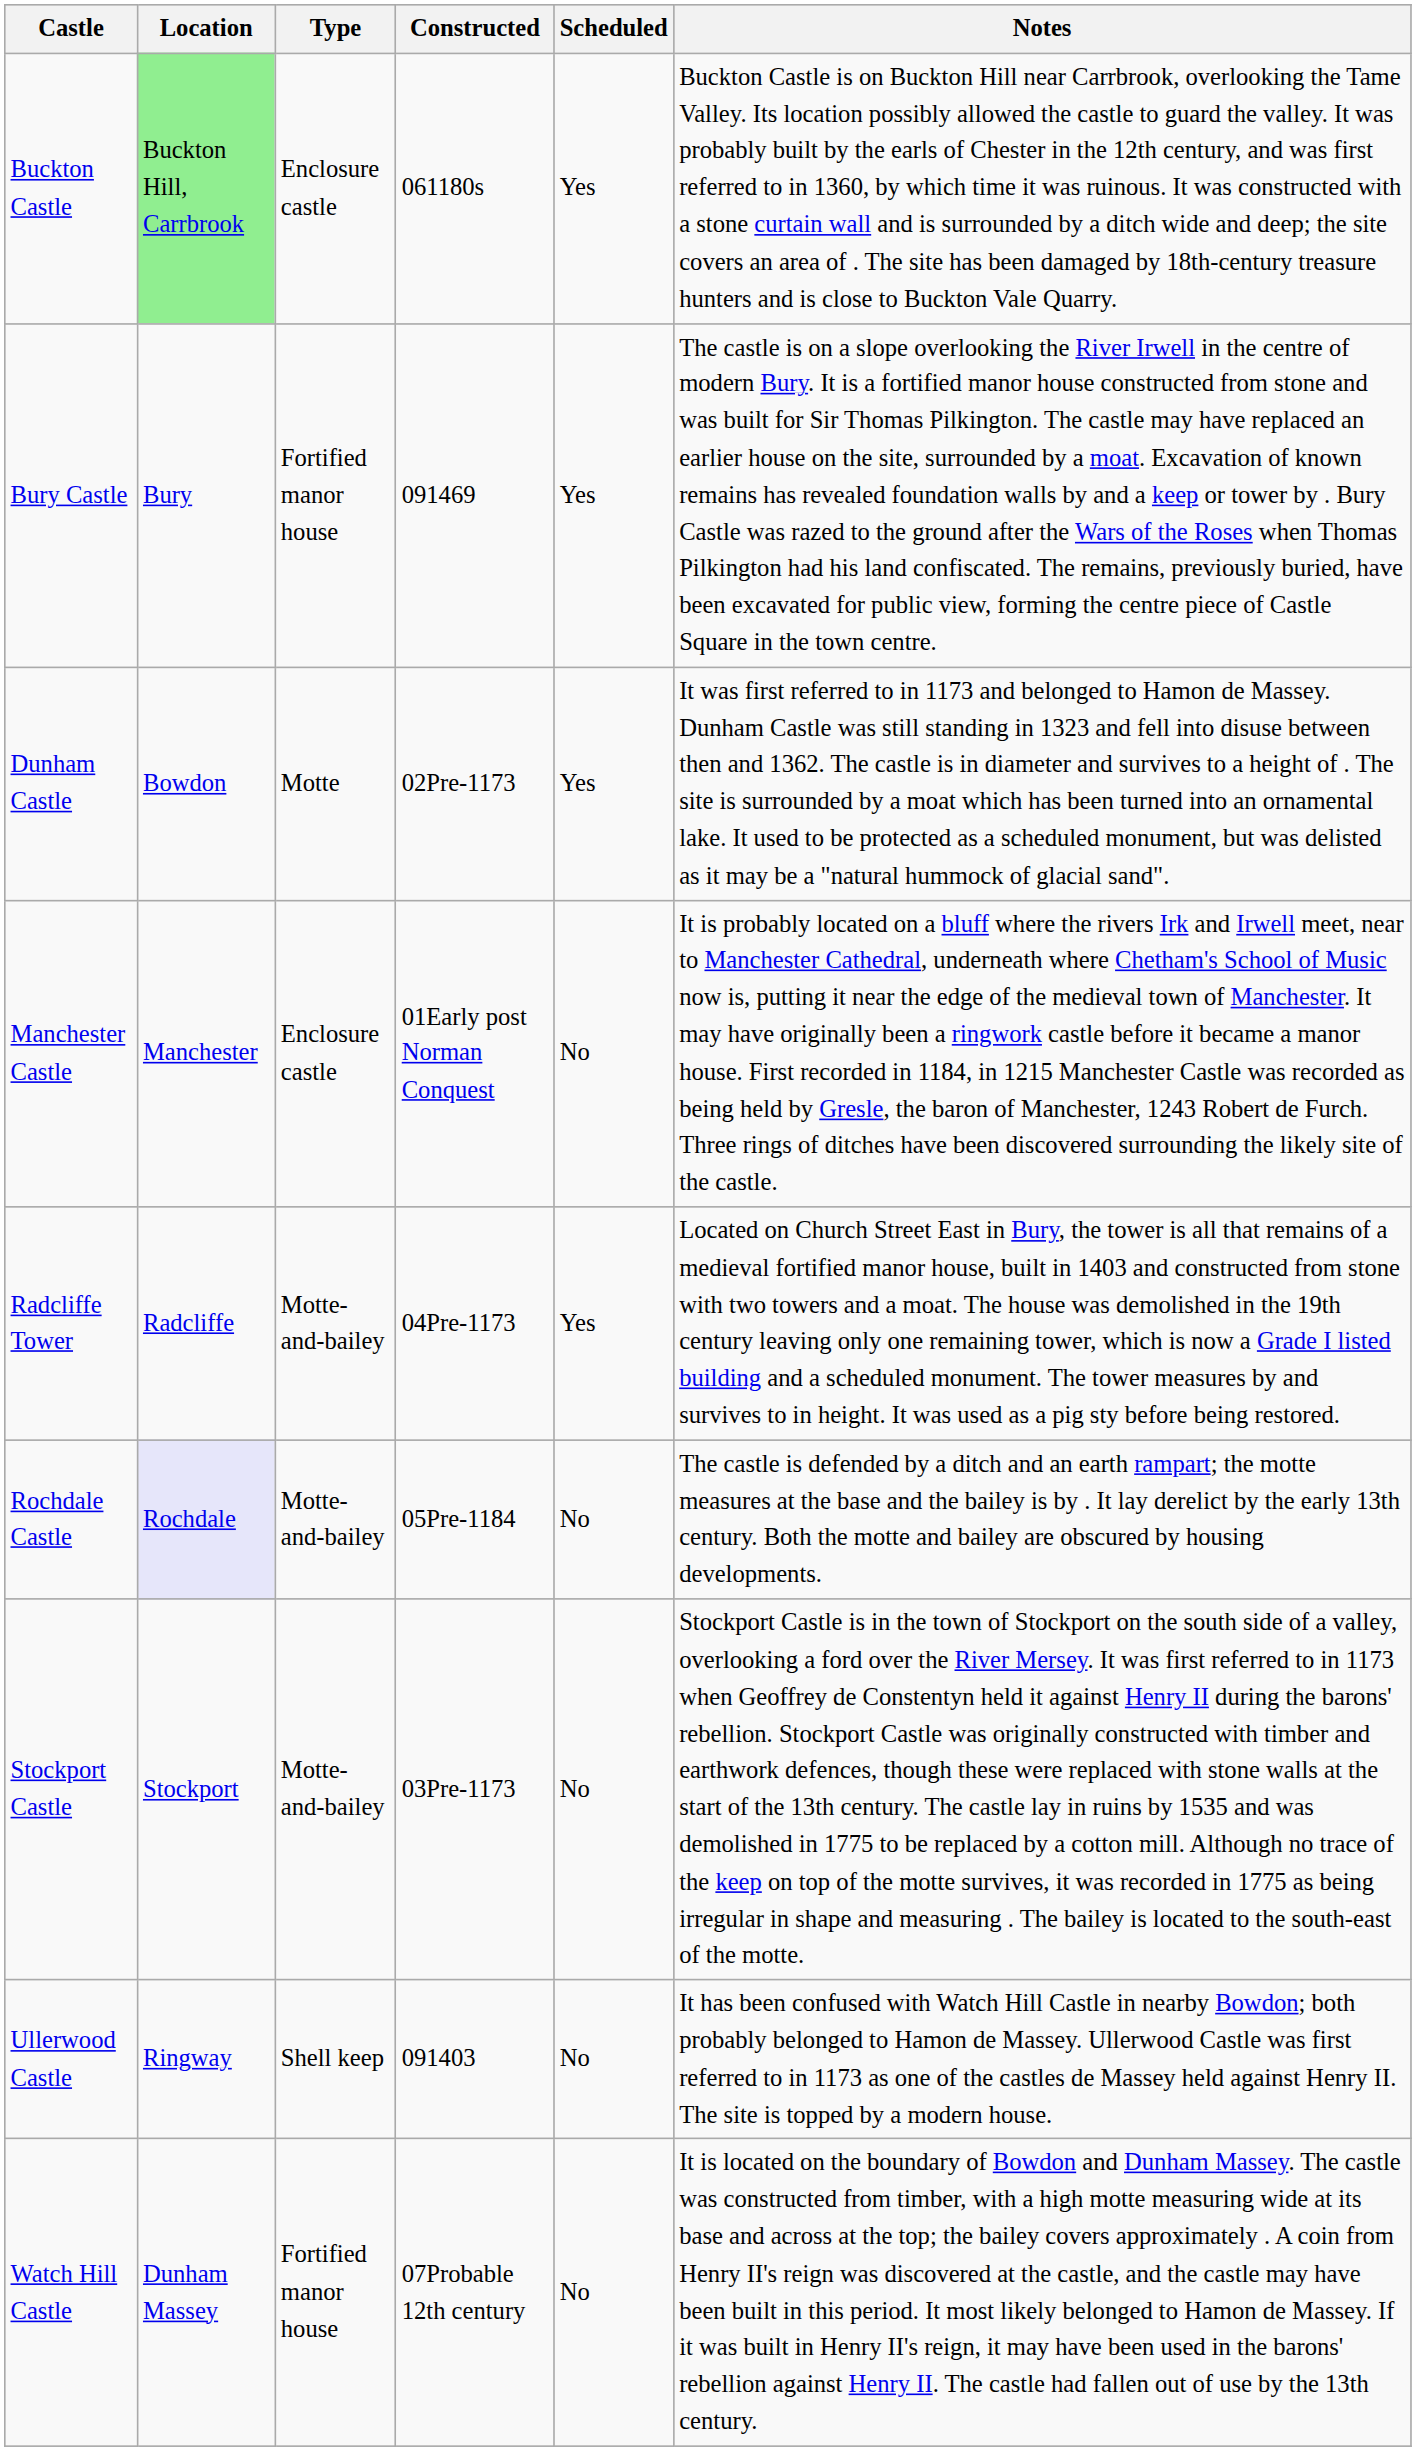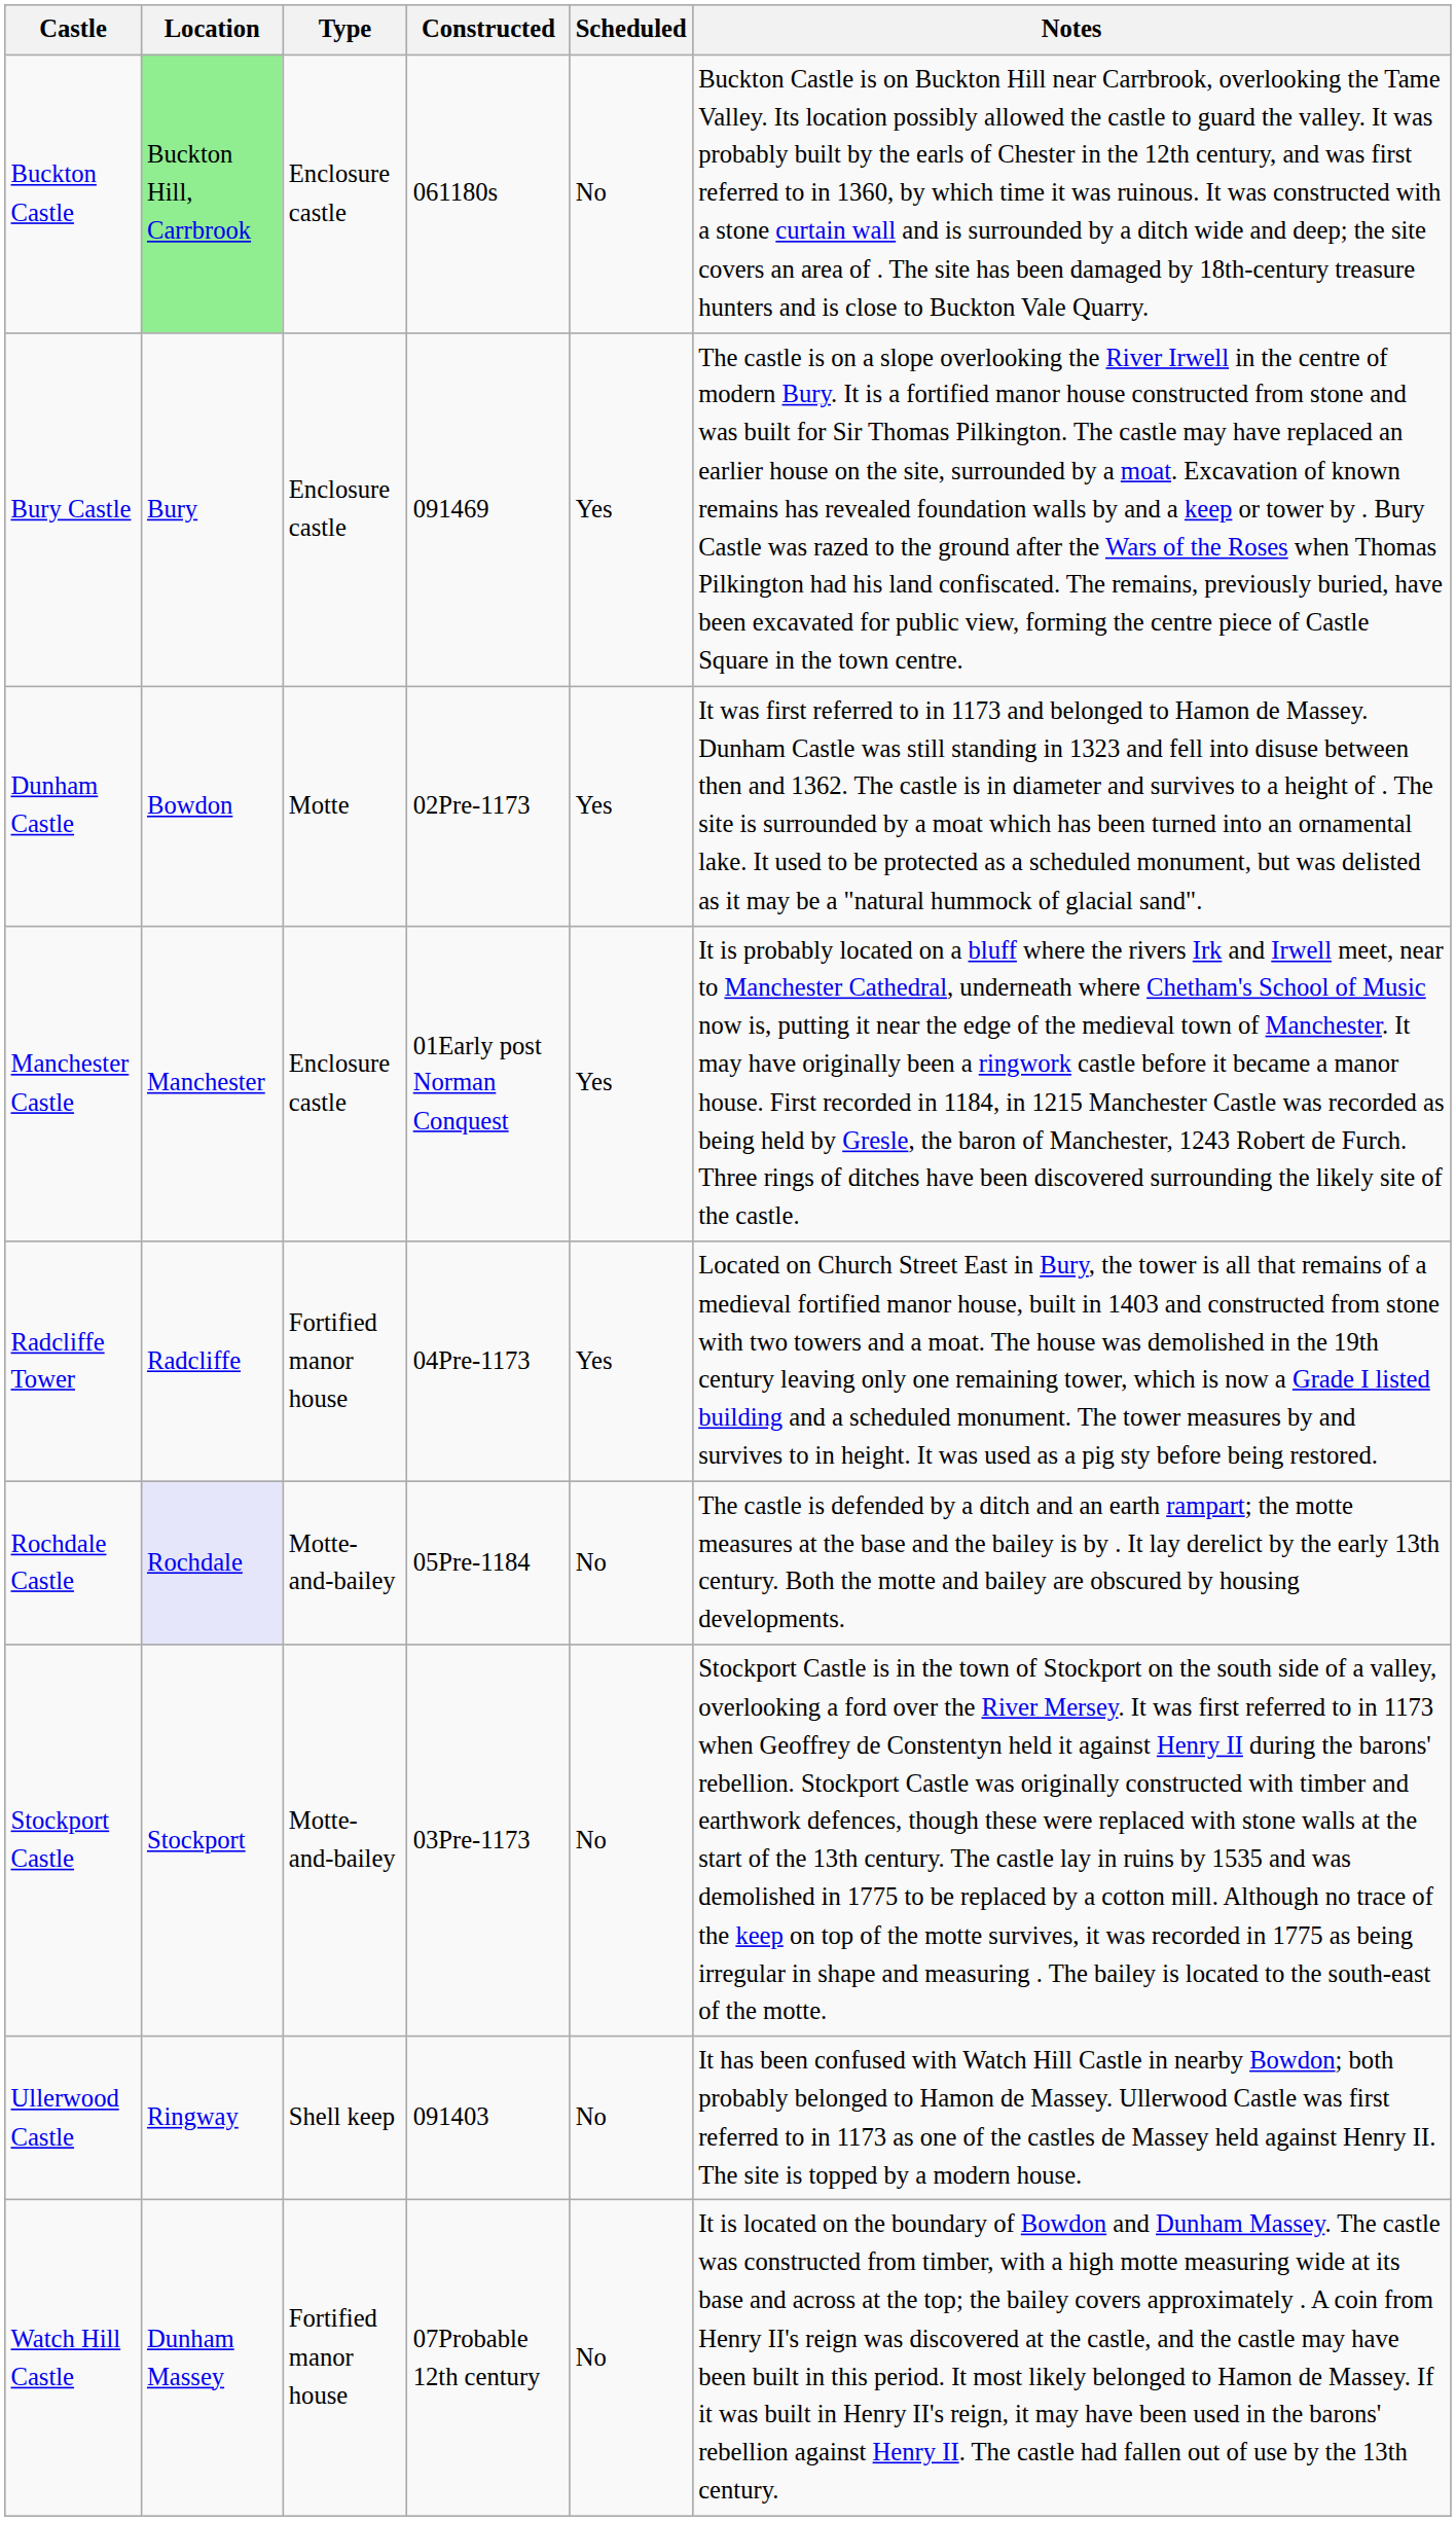 <table class="wikitable sortable sticky-header" style="font-size:95%;border:0px;text-align:left;line-height:150%;">
 <tr>
 <th>Castle</th>
 <th>Location</th>
 <th>Type</th>
 <th>Constructed</th>
 <th>Scheduled</th>
 <th class="unsortable">Notes</th>
 </tr>
 <tr>
 <td><a href='#'>Buckton Castle</a></td>
 <td style="background: lightgreen;">Buckton Hill, <a href='#'>Carrbrook</a><br></td>
 <td>Enclosure castle</td>
 <td><span>06</span>1180s</td>
-<td>Yes</td>
+<td>No</td>
 <td>Buckton Castle is on Buckton Hill near Carrbrook, overlooking the Tame Valley. Its location possibly allowed the castle to guard the valley. It was probably built by the earls of Chester in the 12th century, and was first referred to in 1360, by which time it was ruinous. It was constructed with a stone <a href='#'>curtain wall</a> and is surrounded by a ditch  wide and  deep; the site covers an area of . The site has been damaged by 18th-century treasure hunters and is close to Buckton Vale Quarry.</td>
 </tr>
 <tr>
 <td><a href='#'>Bury Castle</a></td>
 <td><a href='#'>Bury</a><br></td>
-<td>Fortified manor house</td>
+<td>Enclosure castle</td>
 <td><span>09</span>1469</td>
 <td>Yes</td>
 <td>The castle is on a slope overlooking the <a href='#'>River Irwell</a> in the centre of modern <a href='#'>Bury</a>. It is a fortified manor house constructed from stone and was built for Sir Thomas Pilkington. The castle may have replaced an earlier house on the site, surrounded by a <a href='#'>moat</a>. Excavation of known remains has revealed foundation walls  by  and a <a href='#'>keep</a> or tower  by . Bury Castle was razed to the ground after the <a href='#'>Wars of the Roses</a> when Thomas Pilkington had his land confiscated. The remains, previously buried, have been excavated for public view, forming the centre piece of Castle Square in the town centre.</td>
 </tr>
 <tr>
 <td><a href='#'>Dunham Castle</a></td>
 <td><a href='#'>Bowdon</a><br></td>
 <td>Motte</td>
 <td><span>02</span>Pre-1173</td>
 <td>Yes</td>
 <td>It was first referred to in 1173 and belonged to Hamon de Massey. Dunham Castle was still standing in 1323 and fell into disuse between then and 1362. The castle is  in diameter and survives to a height of . The site is surrounded by a moat which has been turned into an ornamental lake. It used to be protected as a scheduled monument, but was delisted as it may be a "natural hummock of glacial sand".</td>
 </tr>
 <tr>
 <td><a href='#'>Manchester Castle</a></td>
 <td><a href='#'>Manchester</a><br></td>
 <td>Enclosure castle</td>
 <td><span>01</span>Early post <a href='#'>Norman Conquest</a></td>
-<td>No</td>
+<td>Yes</td>
 <td>It is probably located on a <a href='#'>bluff</a> where the rivers <a href='#'>Irk</a> and <a href='#'>Irwell</a> meet, near to <a href='#'>Manchester Cathedral</a>, underneath where <a href='#'>Chetham's School of Music</a> now is, putting it near the edge of the medieval town of <a href='#'>Manchester</a>. It may have originally been a <a href='#'>ringwork</a> castle before it became a manor house. First recorded in 1184, in 1215 Manchester Castle was recorded as being held by <a href='#'>Gresle</a>, the baron of Manchester, 1243 Robert de Furch. Three rings of ditches have been discovered surrounding the likely site of the castle.</td>
 </tr>
 <tr>
 <td><a href='#'>Radcliffe Tower</a></td>
 <td><a href='#'>Radcliffe</a><br></td>
-<td>Motte-and-bailey</td>
+<td>Fortified manor house</td>
 <td><span>04</span>Pre-1173</td>
 <td>Yes</td>
 <td>Located on Church Street East in <a href='#'>Bury</a>, the tower is all that remains of a medieval fortified manor house, built in 1403 and constructed from stone with two towers and a moat. The house was demolished in the 19th century leaving only one remaining tower, which is now a <a href='#'>Grade I listed building</a> and a scheduled monument. The tower measures  by  and survives to  in height. It was used as a pig sty before being restored.</td>
 </tr>
 <tr>
 <td><a href='#'>Rochdale Castle</a></td>
 <td style="background: lavender;"><a href='#'>Rochdale</a><br></td>
 <td>Motte-and-bailey</td>
 <td><span>05</span>Pre-1184</td>
 <td>No</td>
 <td>The castle is defended by a ditch and an earth <a href='#'>rampart</a>; the motte measures  at the base and the bailey is  by . It lay derelict by the early 13th century. Both the motte and bailey are obscured by housing developments.</td>
 </tr>
 <tr>
 <td><a href='#'>Stockport Castle</a></td>
 <td><a href='#'>Stockport</a><br></td>
 <td>Motte-and-bailey</td>
 <td><span>03</span>Pre-1173</td>
 <td>No</td>
 <td>Stockport Castle is in the town of Stockport on the south side of a valley, overlooking a ford over the <a href='#'>River Mersey</a>. It was first referred to in 1173 when Geoffrey de Constentyn held it against <a href='#'>Henry II</a> during the barons' rebellion. Stockport Castle was originally constructed with timber and earthwork defences, though these were replaced with stone walls at the start of the 13th century. The castle lay in ruins by 1535 and was demolished in 1775 to be replaced by a cotton mill. Although no trace of the <a href='#'>keep</a> on top of the motte survives, it was recorded in 1775 as being irregular in shape and measuring . The bailey is located to the south-east of the motte.</td>
 </tr>
 <tr>
 <td><a href='#'>Ullerwood Castle</a></td>
 <td><a href='#'>Ringway</a><br></td>
 <td>Shell keep</td>
 <td><span>09</span>1403</td>
 <td>No</td>
 <td>It has been confused with Watch Hill Castle in nearby <a href='#'>Bowdon</a>; both probably belonged to Hamon de Massey. Ullerwood Castle was first referred to in 1173 as one of the castles de Massey held against Henry II. The site is topped by a modern house.</td>
 </tr>
 <tr>
 <td><a href='#'>Watch Hill Castle</a></td>
 <td><a href='#'>Dunham Massey</a><br></td>
 <td>Fortified manor house</td>
 <td><span>07</span>Probable 12th century</td>
 <td>No</td>
 <td>It is located on the boundary of <a href='#'>Bowdon</a> and <a href='#'>Dunham Massey</a>. The castle was constructed from timber, with a  high motte measuring  wide at its base and  across at the top; the bailey covers approximately . A coin from Henry II's reign was discovered at the castle, and the castle may have been built in this period. It most likely belonged to Hamon de Massey. If it was built in Henry II's reign, it may have been used in the barons' rebellion against <a href='#'>Henry II</a>. The castle had fallen out of use by the 13th century.</td>
 </tr>
 </table>
